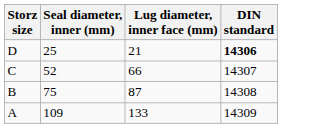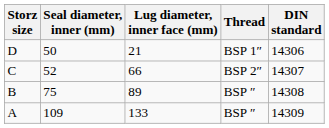 <table class="wikitable">
 <tr>
 <th>Storz <br>size</th>
 <th>Seal diameter, <br>inner (mm)</th>
 <th>Lug diameter, <br>inner face (mm)</th>
+<th>Thread</th>
 <th>DIN <br>standard</th>
 </tr>
 <tr>
 <td>D</td>
-<td>25</td>
+<td>50</td>
 <td>21</td>
-<td><strong>14306</strong></td>
+<td>BSP 1″</td>
+<td>14306</td>
 </tr>
 <tr>
 <td>C</td>
 <td>52</td>
 <td>66</td>
+<td>BSP 2″</td>
 <td>14307</td>
 </tr>
 <tr>
 <td>B</td>
 <td>75</td>
-<td>87</td>
+<td>89</td>
+<td>BSP ″</td>
 <td>14308</td>
 </tr>
 <tr>
 <td>A</td>
 <td>109</td>
 <td>133</td>
+<td>BSP ″</td>
 <td>14309</td>
 </tr>
 </table>
